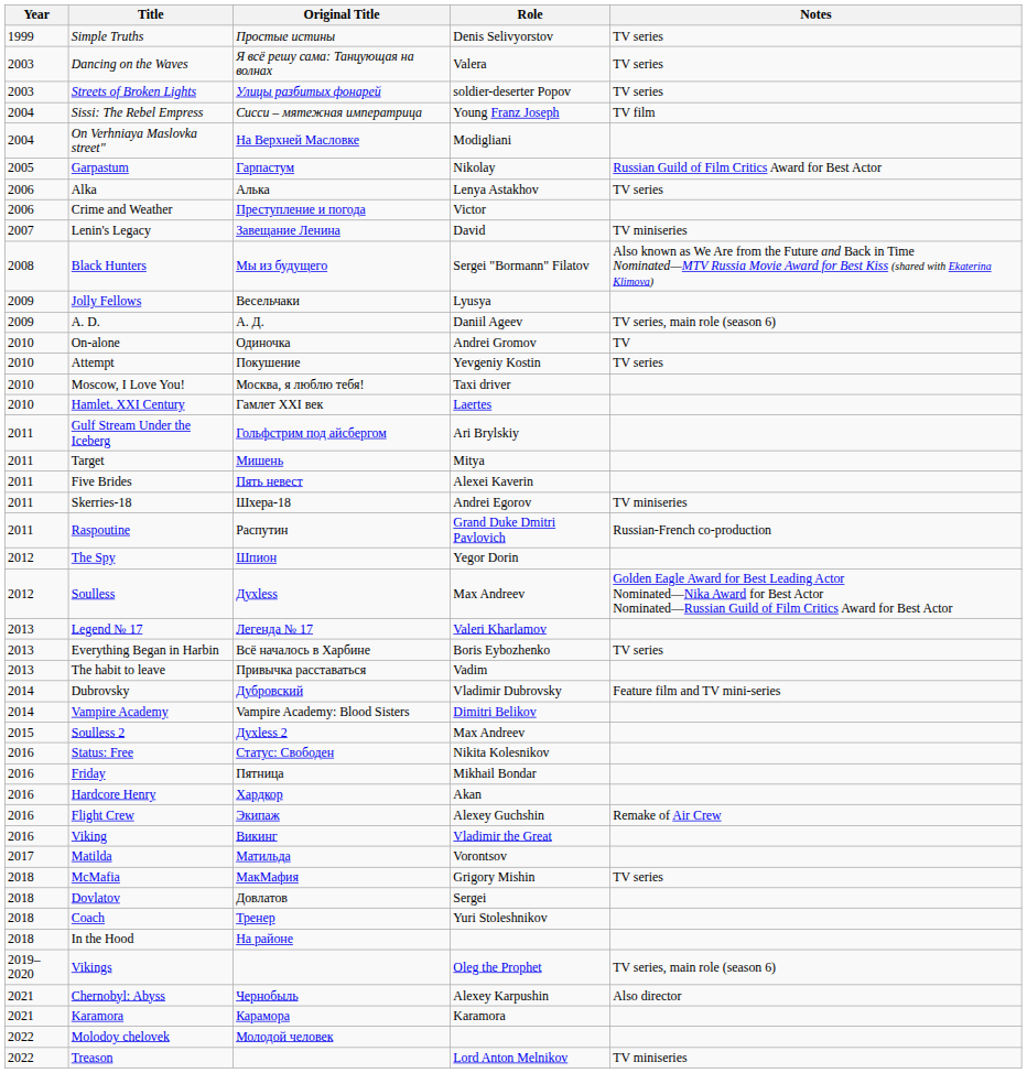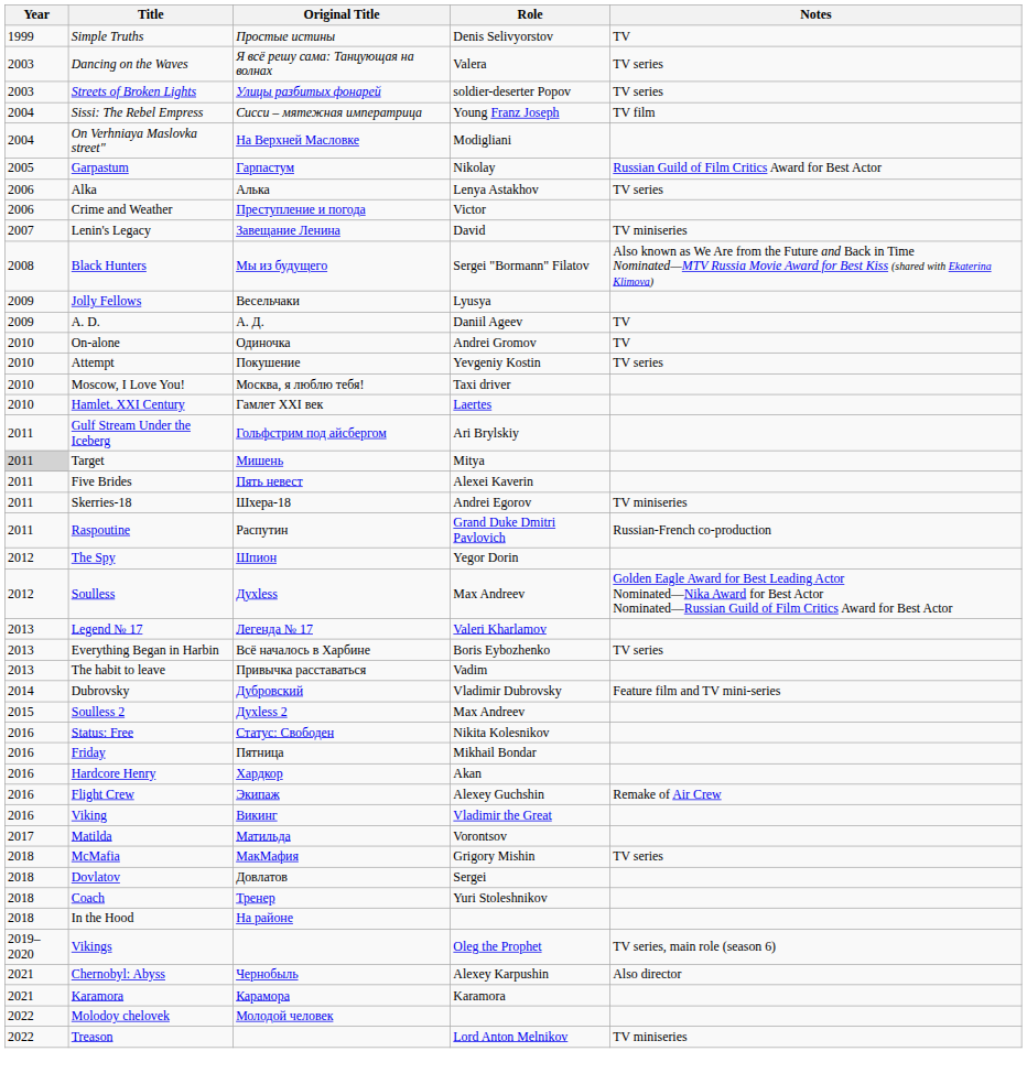 <table class="wikitable sortable">
 <tr>
 <th>Year</th>
 <th>Title</th>
 <th>Original Title</th>
 <th>Role</th>
 <th>Notes</th>
 </tr>
 <tr>
 <td>1999</td>
 <td><em>Simple Truths</em></td>
 <td><em>Простые истины</em></td>
 <td>Denis Selivyorstov</td>
-<td>TV series</td>
+<td>TV</td>
 </tr>
 <tr>
 <td>2003</td>
 <td><em>Dancing on the Waves</em></td>
 <td><em>Я всё решу сама: Танцующая на волнах</em></td>
 <td>Valera</td>
 <td>TV series</td>
 </tr>
 <tr>
 <td>2003</td>
 <td><em><a href='#'>Streets of Broken Lights</a></em></td>
 <td><em><a href='#'>Улицы разбитых фонарей</a></em></td>
 <td>soldier-deserter Popov</td>
 <td>TV series</td>
 </tr>
 <tr>
 <td>2004</td>
 <td><em>Sissi: The Rebel Empress</em></td>
 <td><em>Сисси – мятежная императрица</em></td>
 <td>Young <a href='#'>Franz Joseph</a></td>
 <td>TV film</td>
 </tr>
 <tr>
 <td>2004</td>
 <td><em>On Verhniaya Maslovka street"</td>
 <td></em><a href='#'>На Верхней Масловке</a><em></td>
 <td>Modigliani</td>
 <td></td>
 </tr>
 <tr>
 <td>2005</td>
 <td></em><a href='#'>Garpastum</a><em></td>
 <td></em><a href='#'>Гарпастум</a><em></td>
 <td>Nikolay</td>
 <td><a href='#'>Russian Guild of Film Critics</a> Award for Best Actor</td>
 </tr>
 <tr>
 <td>2006</td>
 <td></em>Alka<em></td>
 <td></em>Алька<em></td>
 <td>Lenya Astakhov</td>
 <td>TV series</td>
 </tr>
 <tr>
 <td>2006</td>
 <td></em>Crime and Weather<em></td>
 <td></em><a href='#'>Преступление и погода</a><em></td>
 <td>Victor</td>
 <td></td>
 </tr>
 <tr>
 <td>2007</td>
 <td></em>Lenin's Legacy<em></td>
 <td></em><a href='#'>Завещание Ленина</a><em></td>
 <td>David</td>
 <td>TV miniseries</td>
 </tr>
 <tr>
 <td>2008</td>
 <td></em><a href='#'>Black Hunters</a><em></td>
 <td></em><a href='#'>Мы из будущего</a><em></td>
 <td>Sergei "Bormann" Filatov</td>
 <td>Also known as </em>We Are from the Future<em> and </em>Back in Time<em> <br> Nominated—<a href='#'>MTV Russia Movie Award for Best Kiss</a> <small>(shared with <a href='#'>Ekaterina Klimova</a>)</small></td>
 </tr>
 <tr>
 <td>2009</td>
 <td></em><a href='#'>Jolly Fellows</a><em></td>
 <td></em>Весельчаки<em></td>
 <td>Lyusya</td>
 <td></td>
 </tr>
 <tr>
 <td>2009</td>
 <td></em>A. D.<em></td>
 <td></em>А. Д.<em></td>
 <td>Daniil Ageev</td>
-<td>TV series, main role (season 6)</td>
+<td>TV</td>
 </tr>
 <tr>
 <td>2010</td>
 <td></em>On-alone<em></td>
 <td></em>Одиночка<em></td>
 <td>Andrei Gromov</td>
 <td>TV</td>
 </tr>
 <tr>
 <td>2010</td>
 <td></em>Attempt<em></td>
 <td></em>Покушение<em></td>
 <td>Yevgeniy Kostin</td>
 <td>TV series</td>
 </tr>
 <tr>
 <td>2010</td>
 <td></em>Moscow, I Love You!<em></td>
 <td></em>Москва, я люблю тебя!<em></td>
 <td>Taxi driver</td>
 <td></td>
 </tr>
 <tr>
 <td>2010</td>
 <td></em><a href='#'>Hamlet. XXI Century</a><em></td>
 <td></em>Гамлет XXI век<em></td>
 <td><a href='#'>Laertes</a></td>
 <td></td>
 </tr>
 <tr>
 <td>2011</td>
 <td></em><a href='#'>Gulf Stream Under the Iceberg</a><em></td>
 <td></em><a href='#'>Гольфстрим под айсбергом</a><em></td>
 <td>Ari Brylskiy</td>
 <td></td>
 </tr>
 <tr>
-<td>2011</td>
+<td style="background: lightgrey;">2011</td>
 <td></em>Target<em></td>
 <td></em><a href='#'>Мишень</a><em></td>
 <td>Mitya</td>
 <td></td>
 </tr>
 <tr>
 <td>2011</td>
 <td></em>Five Brides<em></td>
 <td></em><a href='#'>Пять невест</a><em></td>
 <td>Alexei Kaverin</td>
 <td></td>
 </tr>
 <tr>
 <td>2011</td>
 <td></em>Skerries-18<em></td>
 <td></em>Шхера-18<em></td>
 <td>Andrei Egorov</td>
 <td>TV miniseries</td>
 </tr>
 <tr>
 <td>2011</td>
 <td></em><a href='#'>Raspoutine</a><em></td>
 <td></em>Распутин<em></td>
 <td><a href='#'>Grand Duke Dmitri Pavlovich</a></td>
 <td>Russian-French co-production</td>
 </tr>
 <tr>
 <td>2012</td>
 <td></em><a href='#'>The Spy</a><em></td>
 <td></em><a href='#'>Шпион</a><em></td>
 <td>Yegor Dorin</td>
 <td></td>
 </tr>
 <tr>
 <td>2012</td>
 <td></em><a href='#'>Soulless</a><em></td>
 <td></em><a href='#'>Духless</a><em></td>
 <td>Max Andreev</td>
 <td><a href='#'>Golden Eagle Award for Best Leading Actor</a> <br> Nominated—<a href='#'>Nika Award</a> for Best Actor <br> Nominated—<a href='#'>Russian Guild of Film Critics</a> Award for Best Actor</td>
 </tr>
 <tr>
 <td>2013</td>
 <td></em><a href='#'>Legend № 17</a><em></td>
 <td></em><a href='#'>Легенда № 17</a><em></td>
 <td><a href='#'>Valeri Kharlamov</a></td>
 <td></td>
 </tr>
 <tr>
 <td>2013</td>
 <td></em>Everything Began in Harbin<em></td>
 <td></em>Всё началось в Харбине<em></td>
 <td>Boris Eybozhenko</td>
 <td>TV series</td>
 </tr>
 <tr>
 <td>2013</td>
 <td></em>The habit to leave<em></td>
 <td></em>Привычка расставаться<em></td>
 <td>Vadim</td>
 <td></td>
 </tr>
 <tr>
 <td>2014</td>
 <td></em>Dubrovsky<em></td>
 <td></em><a href='#'>Дубровский</a><em></td>
 <td>Vladimir Dubrovsky</td>
 <td>Feature film and TV mini-series</td>
-</tr>
-<tr>
-<td>2014</td>
-<td></em><a href='#'>Vampire Academy</a><em></td>
-<td></em>Vampire Academy: Blood Sisters<em></td>
-<td><a href='#'>Dimitri Belikov</a></td>
-<td></td>
 </tr>
 <tr>
 <td>2015</td>
 <td></em><a href='#'>Soulless 2</a><em></td>
 <td></em><a href='#'>Духless 2</a><em></td>
 <td>Max Andreev</td>
 <td></td>
 </tr>
 <tr>
 <td>2016</td>
 <td></em><a href='#'>Status: Free</a><em></td>
 <td></em><a href='#'>Статус: Свободен</a><em></td>
 <td>Nikita Kolesnikov</td>
 <td></td>
 </tr>
 <tr>
 <td>2016</td>
 <td></em><a href='#'>Friday</a><em></td>
 <td></em>Пятница<em></td>
 <td>Mikhail Bondar</td>
 <td></td>
 </tr>
 <tr>
 <td>2016</td>
 <td></em><a href='#'>Hardcore Henry</a><em></td>
 <td></em><a href='#'>Хардкор</a><em></td>
 <td>Akan</td>
 <td></td>
 </tr>
 <tr>
 <td>2016</td>
 <td></em><a href='#'>Flight Crew</a><em></td>
 <td></em><a href='#'>Экипаж</a><em></td>
 <td>Alexey Guchshin</td>
 <td>Remake of <a href='#'>Air Crew</a></td>
 </tr>
 <tr>
 <td>2016</td>
 <td></em><a href='#'>Viking</a><em></td>
 <td></em><a href='#'>Викинг</a><em></td>
 <td><a href='#'>Vladimir the Great</a></td>
 <td></td>
 </tr>
 <tr>
 <td>2017</td>
 <td></em><a href='#'>Matilda</a><em></td>
 <td></em><a href='#'>Матильда</a><em></td>
 <td>Vorontsov</td>
 <td></td>
 </tr>
 <tr>
 <td>2018</td>
 <td></em><a href='#'>McMafia</a><em></td>
 <td></em><a href='#'>МакМафия</a><em></td>
 <td>Grigory Mishin</td>
 <td>TV series</td>
 </tr>
 <tr>
 <td>2018</td>
 <td></em><a href='#'>Dovlatov</a><em></td>
 <td></em>Довлатов<em></td>
 <td>Sergei</td>
 <td></td>
 </tr>
 <tr>
 <td>2018</td>
 <td></em><a href='#'>Coach</a><em></td>
 <td></em><a href='#'>Тренер</a><em></td>
 <td>Yuri Stoleshnikov</td>
 <td></td>
 </tr>
 <tr>
 <td>2018</td>
 <td></em>In the Hood<em></td>
 <td></em><a href='#'>На районе</a><em></td>
 <td></td>
 <td></td>
 </tr>
 <tr>
 <td>2019–2020</td>
 <td></em><a href='#'>Vikings</a><em></td>
 <td></td>
 <td><a href='#'>Oleg the Prophet</a></td>
 <td>TV series, main role (season 6)</td>
 </tr>
 <tr>
 <td>2021</td>
 <td></em><a href='#'>Chernobyl: Abyss</a><em></td>
 <td></em><a href='#'>Чернобыль</a><em></td>
 <td>Alexey Karpushin</td>
 <td>Also director</td>
 </tr>
 <tr>
 <td>2021</td>
 <td></em><a href='#'>Karamora</a><em></td>
 <td></em><a href='#'>Карамора</a><em></td>
 <td>Karamora</td>
 <td></td>
 </tr>
 <tr>
 <td>2022</td>
 <td></em><a href='#'>Molodoy chelovek</a><em></td>
 <td></em><a href='#'>Молодой человек</a><em></td>
 <td></td>
 </tr>
 <tr>
 <td>2022</td>
 <td></em><a href='#'>Treason</a><em></td>
 <td></td>
 <td></em><a href='#'>Lord Anton Melnikov</a><em></td>
 <td>TV miniseries</td>
 </tr>
 </table>
